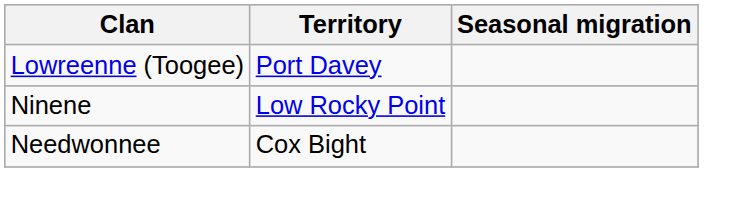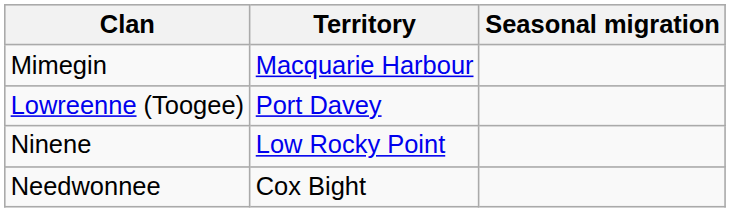 <table class="wikitable">
 <tr>
 <th>Clan</th>
 <th>Territory</th>
 <th>Seasonal migration</th>
+</tr>
+<tr>
+<td>Mimegin</td>
+<td><a href='#'>Macquarie Harbour</a></td>
+<td></td>
 </tr>
 <tr>
 <td><a href='#'>Lowreenne</a> (Toogee)</td>
 <td><a href='#'>Port Davey</a></td>
 <td></td>
 </tr>
 <tr>
 <td>Ninene</td>
 <td><a href='#'>Low Rocky Point</a></td>
 <td></td>
 </tr>
 <tr>
 <td>Needwonnee</td>
 <td>Cox Bight</td>
 <td></td>
 </tr>
 </table>
